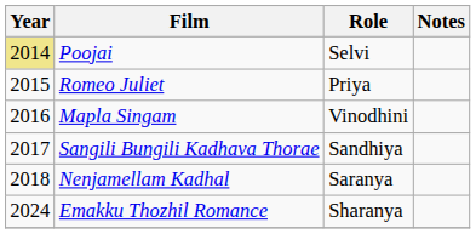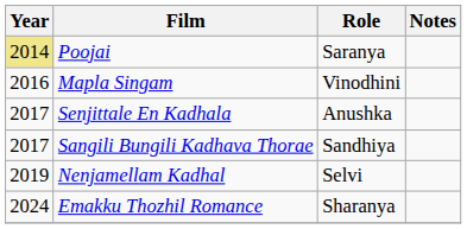 <table class="wikitable sortable">
 <tr bgcolor="#CCCCCC" align="center">
 <th>Year</th>
 <th>Film</th>
 <th>Role</th>
 <th class="unsortable">Notes</th>
 </tr>
 <tr>
 <td style="background: khaki;">2014</td>
 <td><em><a href='#'>Poojai</a></em></td>
-<td>Selvi</td>
-<td></td>
-</tr>
-<tr>
-<td>2015</td>
-<td><em><a href='#'>Romeo Juliet</a></em></td>
-<td>Priya</td>
+<td>Saranya</td>
 <td></td>
 </tr>
 <tr>
 <td>2016</td>
 <td><em><a href='#'>Mapla Singam</a></em></td>
 <td>Vinodhini</td>
 <td></td>
 </tr>
 <tr>
 <td>2017</td>
+<td><em><a href='#'>Senjittale En Kadhala</a></em></td>
+<td>Anushka</td>
+<td></td>
+</tr>
+<tr>
+<td>2017</td>
 <td><em><a href='#'>Sangili Bungili Kadhava Thorae</a></em></td>
 <td>Sandhiya</td>
 <td></td>
 </tr>
 <tr>
-<td>2018</td>
+<td>2019</td>
 <td><em><a href='#'>Nenjamellam Kadhal</a></em></td>
-<td>Saranya</td>
+<td>Selvi</td>
 <td></td>
 </tr>
 <tr>
 <td>2024</td>
 <td><em><a href='#'>Emakku Thozhil Romance</a></em></td>
 <td>Sharanya</td>
 <td></td>
 </tr>
 <tr>
 </tr>
 </table>
